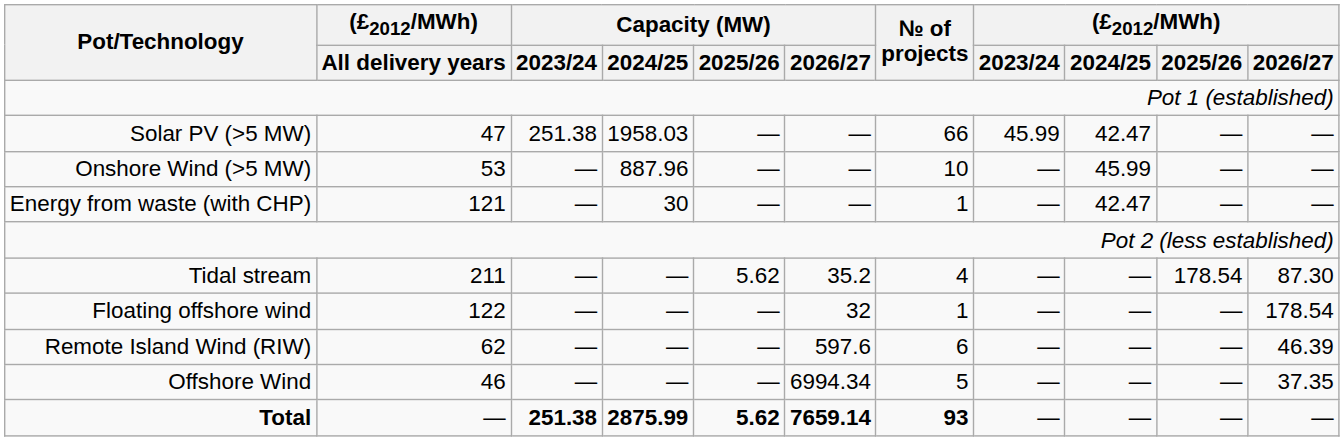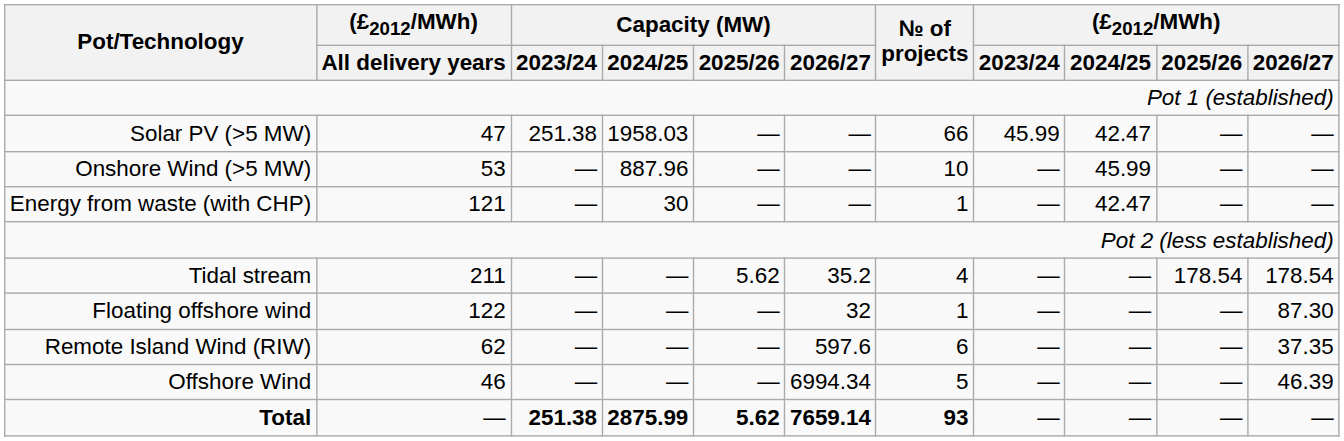 <table class="wikitable col1left"  style="text-align:right">
 <tr>
 <th rowspan="2">Pot/Technology</th>
 <th> (£<sub>2012</sub>/MWh)</th>
 <th colspan="4">Capacity (MW)</th>
 <th rowspan="2">№ of<br>projects</th>
 <th colspan="4"> (£<sub>2012</sub>/MWh)</th>
 </tr>
 <tr>
 <th>All delivery years</th>
 <th>2023/24</th>
 <th>2024/25</th>
 <th>2025/26</th>
 <th>2026/27</th>
 <th>2023/24</th>
 <th>2024/25</th>
 <th>2025/26</th>
 <th>2026/27</th>
 </tr>
 <tr>
 <td colspan="11"><em>Pot 1 (established)</em></td>
 </tr>
 <tr>
 <td>Solar PV (>5 MW)</td>
 <td>47</td>
 <td>251.38</td>
 <td>1958.03</td>
 <td>—</td>
 <td>—</td>
 <td>66</td>
 <td>45.99</td>
 <td>42.47</td>
 <td>—</td>
 <td>—</td>
 </tr>
 <tr>
 <td>Onshore Wind (>5 MW)</td>
 <td>53</td>
 <td>—</td>
 <td>887.96</td>
 <td>—</td>
 <td>—</td>
 <td>10</td>
 <td>—</td>
 <td>45.99</td>
 <td>—</td>
 <td>—</td>
 </tr>
 <tr>
 <td>Energy from waste (with CHP)</td>
 <td>121</td>
 <td>—</td>
 <td>30</td>
 <td>—</td>
 <td>—</td>
 <td>1</td>
 <td>—</td>
 <td>42.47</td>
 <td>—</td>
 <td>—</td>
 </tr>
 <tr>
 <td colspan="11"><em>Pot 2 (less established)</em></td>
 </tr>
 <tr>
 <td>Tidal stream</td>
 <td>211</td>
 <td>—</td>
 <td>—</td>
 <td>5.62</td>
 <td>35.2</td>
 <td>4</td>
 <td>—</td>
 <td>—</td>
 <td>178.54</td>
-<td>87.30</td>
+<td>178.54</td>
 </tr>
 <tr>
 <td>Floating offshore wind</td>
 <td>122</td>
 <td>—</td>
 <td>—</td>
 <td>—</td>
 <td>32</td>
 <td>1</td>
 <td>—</td>
 <td>—</td>
 <td>—</td>
-<td>178.54</td>
+<td>87.30</td>
 </tr>
 <tr>
 <td>Remote Island Wind (RIW)</td>
 <td>62</td>
 <td>—</td>
 <td>—</td>
 <td>—</td>
 <td>597.6</td>
 <td>6</td>
 <td>—</td>
 <td>—</td>
 <td>—</td>
-<td>46.39</td>
+<td>37.35</td>
 </tr>
 <tr>
 <td>Offshore Wind</td>
 <td>46</td>
 <td>—</td>
 <td>—</td>
 <td>—</td>
 <td>6994.34</td>
 <td>5</td>
 <td>—</td>
 <td>—</td>
 <td>—</td>
-<td>37.35</td>
+<td>46.39</td>
 </tr>
 <tr>
 <td><strong>Total</strong></td>
 <td>—</td>
 <td><strong>251.38</strong></td>
 <td><strong>2875.99</strong></td>
 <td><strong>5.62</strong></td>
 <td><strong>7659.14</strong></td>
 <td><strong>93</strong></td>
 <td>—</td>
 <td>—</td>
 <td>—</td>
 <td>—</td>
 </tr>
 </table>
